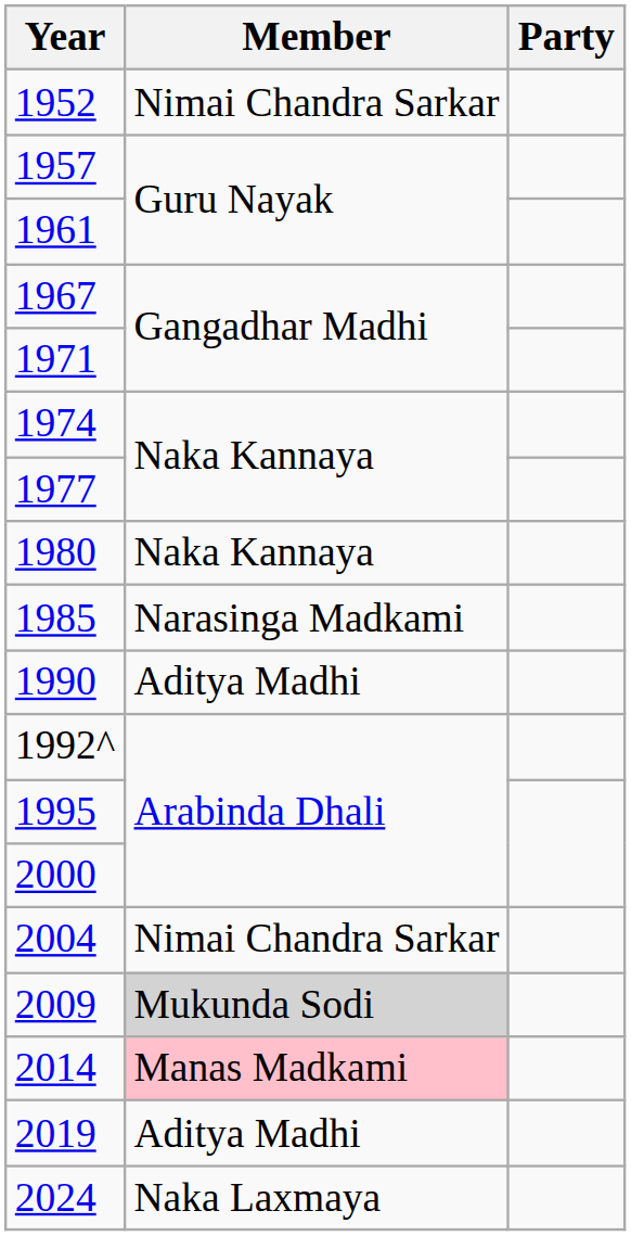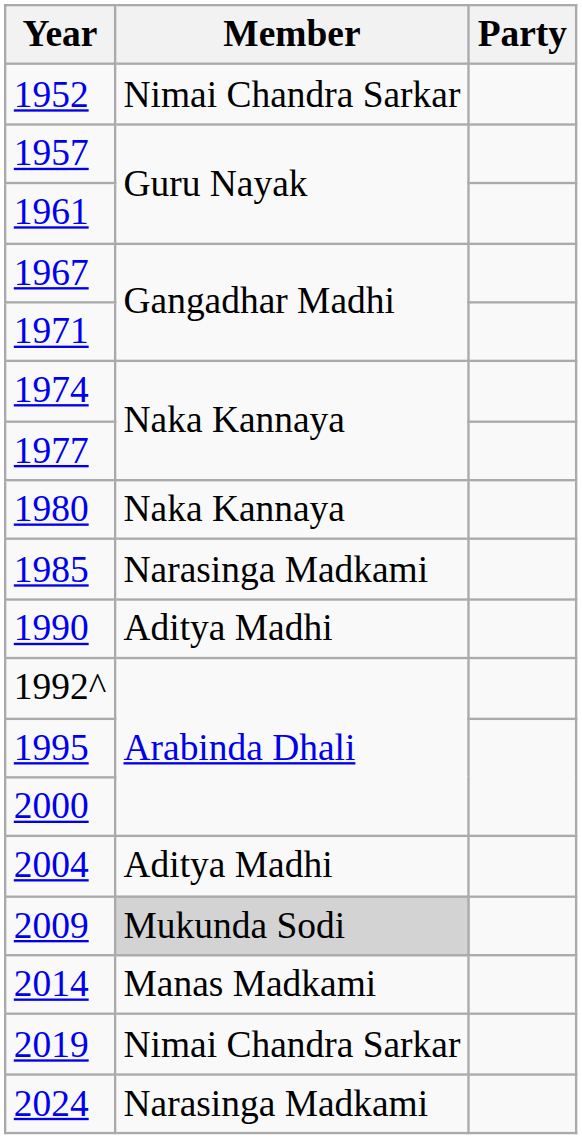 <table class="wikitable">
 <tr>
 <th>Year</th>
 <th>Member</th>
 <th colspan="2">Party</th>
 </tr>
 <tr>
 <td><a href='#'>1952</a></td>
 <td>Nimai Chandra Sarkar</td>
 <td></td>
 </tr>
 <tr>
 <td><a href='#'>1957</a></td>
 <td rowspan="2">Guru Nayak</td>
 </tr>
 <tr>
 <td><a href='#'>1961</a></td>
 <td></td>
 </tr>
 <tr>
 <td><a href='#'>1967</a></td>
 <td rowspan="2">Gangadhar Madhi</td>
 </tr>
 <tr>
 <td><a href='#'>1971</a></td>
 <td></td>
 </tr>
 <tr>
 <td><a href='#'>1974</a></td>
 <td rowspan="2">Naka Kannaya</td>
 <td></td>
 </tr>
 <tr>
 <td><a href='#'>1977</a></td>
 <td></td>
 </tr>
 <tr>
 <td><a href='#'>1980</a></td>
 <td>Naka Kannaya</td>
 <td></td>
 </tr>
 <tr>
 <td><a href='#'>1985</a></td>
 <td>Narasinga Madkami</td>
 <td></td>
 </tr>
 <tr>
 <td><a href='#'>1990</a></td>
 <td>Aditya Madhi</td>
 <td></td>
 </tr>
 <tr>
 <td>1992^</td>
 <td rowspan="3"><a href='#'>Arabinda Dhali</a></td>
 <td></td>
 </tr>
 <tr>
 <td><a href='#'>1995</a></td>
 </tr>
 <tr>
 <td><a href='#'>2000</a></td>
 </tr>
 <tr>
 <td><a href='#'>2004</a></td>
-<td>Nimai Chandra Sarkar</td>
+<td>Aditya Madhi</td>
 <td></td>
 </tr>
 <tr>
 <td><a href='#'>2009</a></td>
 <td style="background: lightgrey;">Mukunda Sodi</td>
 <td></td>
 </tr>
 <tr>
 <td><a href='#'>2014</a></td>
-<td style="background: pink;">Manas Madkami</td>
+<td>Manas Madkami</td>
 </tr>
 <tr>
 <td><a href='#'>2019</a></td>
-<td>Aditya Madhi</td>
+<td>Nimai Chandra Sarkar</td>
 <td></td>
 </tr>
 <tr>
 <td><a href='#'>2024</a></td>
-<td>Naka Laxmaya</td>
+<td>Narasinga Madkami</td>
 </tr>
 </table>
